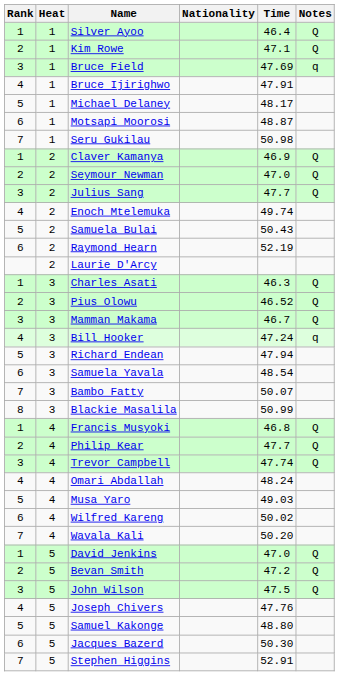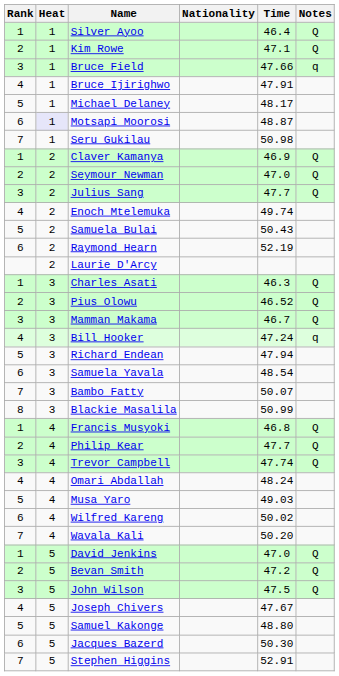 <table class="wikitable sortable" style="text-align:center;">
 <tr>
 <th scope=col>Rank</th>
 <th scope=col>Heat</th>
 <th scope=col>Name</th>
 <th scope=col>Nationality</th>
 <th scope=col>Time</th>
 <th scope=col>Notes</th>
 </tr>
 <tr style="background-color: #ccffcc;">
 <td>1</td>
 <td>1</td>
 <td style="text-align:left;"><a href='#'>Silver Ayoo</a></td>
 <td style="text-align:left;"></td>
 <td>46.4</td>
 <td>Q</td>
 </tr>
 <tr style="background-color: #ccffcc;">
 <td>2</td>
 <td>1</td>
 <td style="text-align:left;"><a href='#'>Kim Rowe</a></td>
 <td style="text-align:left;"></td>
 <td>47.1</td>
 <td>Q</td>
 </tr>
 <tr style="background-color: #ccffcc;">
 <td>3</td>
 <td>1</td>
 <td style="text-align:left;"><a href='#'>Bruce Field</a></td>
 <td style="text-align:left;"></td>
-<td>47.69</td>
+<td>47.66</td>
 <td>q</td>
 </tr>
 <tr>
 <td>4</td>
 <td>1</td>
 <td style="text-align:left;"><a href='#'>Bruce Ijirighwo</a></td>
 <td style="text-align:left;"></td>
 <td>47.91</td>
 <td></td>
 </tr>
 <tr>
 <td>5</td>
 <td>1</td>
 <td style="text-align:left;"><a href='#'>Michael Delaney</a></td>
 <td style="text-align:left;"></td>
 <td>48.17</td>
 <td></td>
 </tr>
 <tr>
 <td>6</td>
-<td>1</td>
+<td style="background: lavender;">1</td>
 <td style="text-align:left;"><a href='#'>Motsapi Moorosi</a></td>
 <td style="text-align:left;"></td>
 <td>48.87</td>
 <td></td>
 </tr>
 <tr>
 <td>7</td>
 <td>1</td>
 <td style="text-align:left;"><a href='#'>Seru Gukilau</a></td>
 <td style="text-align:left;"></td>
 <td>50.98</td>
 <td></td>
 </tr>
 <tr style="background-color: #ccffcc;">
 <td>1</td>
 <td>2</td>
 <td style="text-align:left;"><a href='#'>Claver Kamanya</a></td>
 <td style="text-align:left;"></td>
 <td>46.9</td>
 <td>Q</td>
 </tr>
 <tr style="background-color: #ccffcc;">
 <td>2</td>
 <td>2</td>
 <td style="text-align:left;"><a href='#'>Seymour Newman</a></td>
 <td style="text-align:left;"></td>
 <td>47.0</td>
 <td>Q</td>
 </tr>
 <tr style="background-color: #ccffcc;">
 <td>3</td>
 <td>2</td>
 <td style="text-align:left;"><a href='#'>Julius Sang</a></td>
 <td style="text-align:left;"></td>
 <td>47.7</td>
 <td>Q</td>
 </tr>
 <tr>
 <td>4</td>
 <td>2</td>
 <td style="text-align:left;"><a href='#'>Enoch Mtelemuka</a></td>
 <td style="text-align:left;"></td>
 <td>49.74</td>
 <td></td>
 </tr>
 <tr>
 <td>5</td>
 <td>2</td>
 <td style="text-align:left;"><a href='#'>Samuela Bulai</a></td>
 <td style="text-align:left;"></td>
 <td>50.43</td>
 <td></td>
 </tr>
 <tr>
 <td>6</td>
 <td>2</td>
 <td style="text-align:left;"><a href='#'>Raymond Hearn</a></td>
 <td style="text-align:left;"></td>
 <td>52.19</td>
 <td></td>
 </tr>
 <tr>
 <td></td>
 <td>2</td>
 <td style="text-align:left;"><a href='#'>Laurie D'Arcy</a></td>
 <td style="text-align:left;"></td>
 <td></td>
 <td></td>
 </tr>
 <tr style="background-color: #ccffcc;">
 <td>1</td>
 <td>3</td>
 <td style="text-align:left;"><a href='#'>Charles Asati</a></td>
 <td style="text-align:left;"></td>
 <td>46.3</td>
 <td>Q</td>
 </tr>
 <tr style="background-color: #ccffcc;">
 <td>2</td>
 <td>3</td>
 <td style="text-align:left;"><a href='#'>Pius Olowu</a></td>
 <td style="text-align:left;"></td>
 <td>46.52</td>
 <td>Q</td>
 </tr>
 <tr style="background-color: #ccffcc;">
 <td>3</td>
 <td>3</td>
 <td style="text-align:left;"><a href='#'>Mamman Makama</a></td>
 <td style="text-align:left;"></td>
 <td>46.7</td>
 <td>Q</td>
 </tr>
 <tr style="background-color: #ddffdd;">
 <td>4</td>
 <td>3</td>
 <td style="text-align:left;"><a href='#'>Bill Hooker</a></td>
 <td style="text-align:left;"></td>
 <td>47.24</td>
 <td>q</td>
 </tr>
 <tr>
 <td>5</td>
 <td>3</td>
 <td style="text-align:left;"><a href='#'>Richard Endean</a></td>
 <td style="text-align:left;"></td>
 <td>47.94</td>
 <td></td>
 </tr>
 <tr>
 <td>6</td>
 <td>3</td>
 <td style="text-align:left;"><a href='#'>Samuela Yavala</a></td>
 <td style="text-align:left;"></td>
 <td>48.54</td>
 <td></td>
 </tr>
 <tr>
 <td>7</td>
 <td>3</td>
 <td style="text-align:left;"><a href='#'>Bambo Fatty</a></td>
 <td style="text-align:left;"></td>
 <td>50.07</td>
 <td></td>
 </tr>
 <tr>
 <td>8</td>
 <td>3</td>
 <td style="text-align:left;"><a href='#'>Blackie Masalila</a></td>
 <td style="text-align:left;"></td>
 <td>50.99</td>
 <td></td>
 </tr>
 <tr style="background-color: #ccffcc;">
 <td>1</td>
 <td>4</td>
 <td style="text-align:left;"><a href='#'>Francis Musyoki</a></td>
 <td style="text-align:left;"></td>
 <td>46.8</td>
 <td>Q</td>
 </tr>
 <tr style="background-color: #ccffcc;">
 <td>2</td>
 <td>4</td>
 <td style="text-align:left;"><a href='#'>Philip Kear</a></td>
 <td style="text-align:left;"></td>
 <td>47.7</td>
 <td>Q</td>
 </tr>
 <tr style="background-color: #ccffcc;">
 <td>3</td>
 <td>4</td>
 <td style="text-align:left;"><a href='#'>Trevor Campbell</a></td>
 <td style="text-align:left;"></td>
 <td>47.74</td>
 <td>Q</td>
 </tr>
 <tr>
 <td>4</td>
 <td>4</td>
 <td style="text-align:left;"><a href='#'>Omari Abdallah</a></td>
 <td style="text-align:left;"></td>
 <td>48.24</td>
 <td></td>
 </tr>
 <tr>
 <td>5</td>
 <td>4</td>
 <td style="text-align:left;"><a href='#'>Musa Yaro</a></td>
 <td style="text-align:left;"></td>
 <td>49.03</td>
 <td></td>
 </tr>
 <tr>
 <td>6</td>
 <td>4</td>
 <td style="text-align:left;"><a href='#'>Wilfred Kareng</a></td>
 <td style="text-align:left;"></td>
 <td>50.02</td>
 <td></td>
 </tr>
 <tr>
 <td>7</td>
 <td>4</td>
 <td style="text-align:left;"><a href='#'>Wavala Kali</a></td>
 <td style="text-align:left;"></td>
 <td>50.20</td>
 <td></td>
 </tr>
 <tr style="background-color: #ccffcc;">
 <td>1</td>
 <td>5</td>
 <td style="text-align:left;"><a href='#'>David Jenkins</a></td>
 <td style="text-align:left;"></td>
 <td>47.0</td>
 <td>Q</td>
 </tr>
 <tr style="background-color: #ccffcc;">
 <td>2</td>
 <td>5</td>
 <td style="text-align:left;"><a href='#'>Bevan Smith</a></td>
 <td style="text-align:left;"></td>
 <td>47.2</td>
 <td>Q</td>
 </tr>
 <tr style="background-color: #ccffcc;">
 <td>3</td>
 <td>5</td>
 <td style="text-align:left;"><a href='#'>John Wilson</a></td>
 <td style="text-align:left;"></td>
 <td>47.5</td>
 <td>Q</td>
 </tr>
 <tr>
 <td>4</td>
 <td>5</td>
 <td style="text-align:left;"><a href='#'>Joseph Chivers</a></td>
 <td style="text-align:left;"></td>
-<td>47.76</td>
+<td>47.67</td>
 <td></td>
 </tr>
 <tr>
 <td>5</td>
 <td>5</td>
 <td style="text-align:left;"><a href='#'>Samuel Kakonge</a></td>
 <td style="text-align:left;"></td>
 <td>48.80</td>
 <td></td>
 </tr>
 <tr>
 <td>6</td>
 <td>5</td>
 <td style="text-align:left;"><a href='#'>Jacques Bazerd</a></td>
 <td style="text-align:left;"></td>
 <td>50.30</td>
 <td></td>
 </tr>
 <tr>
 <td>7</td>
 <td>5</td>
 <td style="text-align:left;"><a href='#'>Stephen Higgins</a></td>
 <td style="text-align:left;"></td>
 <td>52.91</td>
 <td></td>
 </tr>
 </table>
